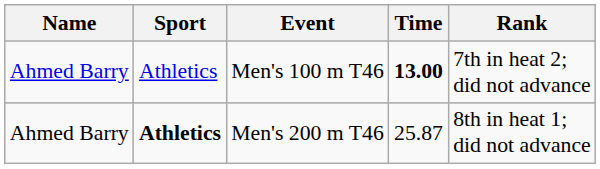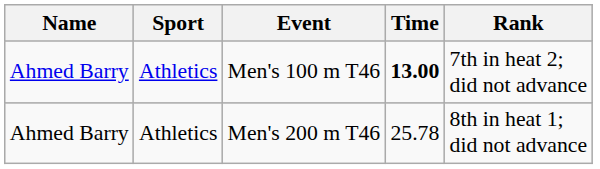 <table class="wikitable sortable" style="font-size:90%">
 <tr>
 <th>Name</th>
 <th>Sport</th>
 <th>Event</th>
 <th>Time</th>
 <th>Rank</th>
 </tr>
 <tr>
 <td><a href='#'>Ahmed Barry</a></td>
 <td><a href='#'>Athletics</a></td>
 <td>Men's 100 m T46</td>
 <td><strong>13.00</strong></td>
 <td>7th in heat 2;<br> did not advance</td>
 </tr>
 <tr>
 <td>Ahmed Barry</td>
-<td><strong>Athletics</strong></td>
+<td>Athletics</td>
 <td>Men's 200 m T46</td>
-<td>25.87</td>
+<td>25.78</td>
 <td>8th in heat 1;<br> did not advance</td>
 </tr>
 </table>
